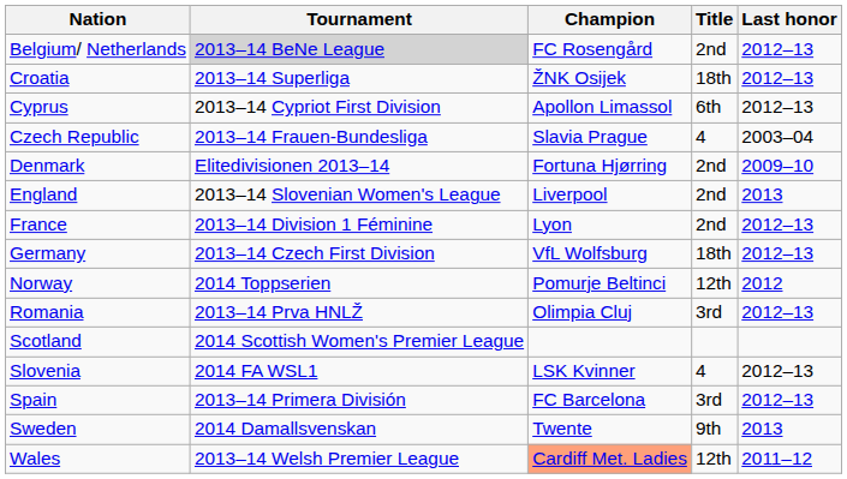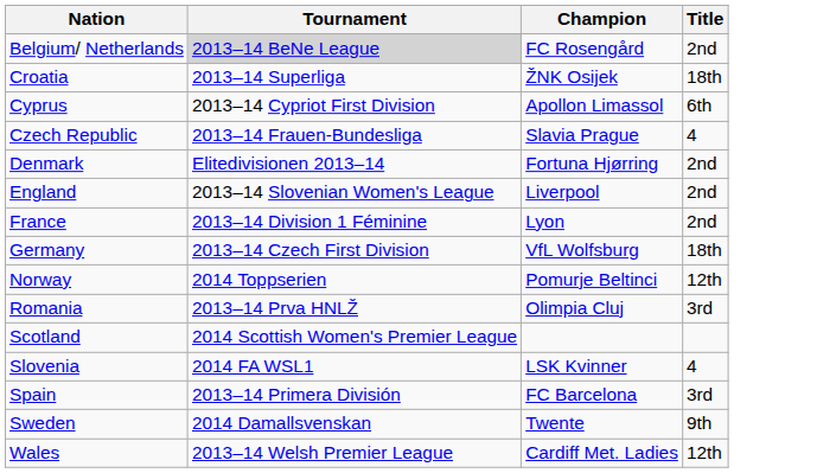 <table class="wikitable sortable">
 <tr>
 <th>Nation</th>
 <th>Tournament</th>
 <th>Champion</th>
 <th data-sort-type="number">Title</th>
-<th>Last honor</th>
 </tr>
 <tr>
 <td> <a href='#'>Belgium</a>/ <a href='#'>Netherlands</a></td>
 <td style="background: lightgrey;"><a href='#'>2013–14 BeNe League</a></td>
 <td><a href='#'>FC Rosengård</a></td>
 <td>2nd</td>
-<td><a href='#'>2012–13</a></td>
 </tr>
 <tr>
 <td> <a href='#'>Croatia</a></td>
 <td><a href='#'>2013–14 Superliga</a></td>
 <td><a href='#'>ŽNK Osijek</a></td>
 <td>18th</td>
-<td><a href='#'>2012–13</a></td>
 </tr>
 <tr>
 <td> <a href='#'>Cyprus</a></td>
 <td>2013–14 <a href='#'>Cypriot First Division</a></td>
 <td><a href='#'>Apollon Limassol</a></td>
 <td>6th</td>
-<td>2012–13</td>
 </tr>
 <tr>
 <td> <a href='#'>Czech Republic</a></td>
 <td><a href='#'>2013–14 Frauen-Bundesliga</a></td>
 <td><a href='#'>Slavia Prague</a></td>
 <td>4</td>
-<td>2003–04</td>
 </tr>
 <tr>
 <td> <a href='#'>Denmark</a></td>
 <td><a href='#'>Elitedivisionen 2013–14</a></td>
 <td><a href='#'>Fortuna Hjørring</a></td>
 <td>2nd</td>
-<td><a href='#'>2009–10</a></td>
 </tr>
 <tr>
 <td> <a href='#'>England</a></td>
 <td>2013–14 <a href='#'>Slovenian Women's League</a></td>
 <td><a href='#'>Liverpool</a></td>
 <td>2nd</td>
-<td><a href='#'>2013</a></td>
 </tr>
 <tr>
 <td> <a href='#'>France</a></td>
 <td><a href='#'>2013–14 Division 1 Féminine</a></td>
 <td><a href='#'>Lyon</a></td>
 <td>2nd</td>
-<td><a href='#'>2012–13</a></td>
 </tr>
 <tr>
 <td> <a href='#'>Germany</a></td>
 <td><a href='#'>2013–14 Czech First Division</a></td>
 <td><a href='#'>VfL Wolfsburg</a></td>
 <td>18th</td>
-<td><a href='#'>2012–13</a></td>
 </tr>
 <tr>
 <td> <a href='#'>Norway</a></td>
 <td><a href='#'>2014 Toppserien</a></td>
 <td><a href='#'>Pomurje Beltinci</a></td>
 <td>12th</td>
-<td><a href='#'>2012</a></td>
 </tr>
 <tr>
 <td> <a href='#'>Romania</a></td>
 <td><a href='#'>2013–14 Prva HNLŽ</a></td>
 <td><a href='#'>Olimpia Cluj</a></td>
 <td>3rd</td>
-<td><a href='#'>2012–13</a></td>
 </tr>
 <tr>
 <td> <a href='#'>Scotland</a></td>
 <td><a href='#'>2014 Scottish Women's Premier League</a></td>
-<td></td>
 <td></td>
 <td></td>
 </tr>
 <tr>
 <td> <a href='#'>Slovenia</a></td>
 <td><a href='#'>2014 FA WSL1</a></td>
 <td><a href='#'>LSK Kvinner</a></td>
 <td>4</td>
-<td>2012–13</td>
 </tr>
 <tr>
 <td> <a href='#'>Spain</a></td>
 <td><a href='#'>2013–14 Primera División</a></td>
 <td><a href='#'>FC Barcelona</a></td>
 <td>3rd</td>
-<td><a href='#'>2012–13</a></td>
 </tr>
 <tr>
 <td> <a href='#'>Sweden</a></td>
 <td><a href='#'>2014 Damallsvenskan</a></td>
 <td><a href='#'>Twente</a></td>
 <td>9th</td>
-<td><a href='#'>2013</a></td>
 </tr>
 <tr>
 <td> <a href='#'>Wales</a></td>
 <td><a href='#'>2013–14 Welsh Premier League</a></td>
-<td style="background: lightsalmon;"><a href='#'>Cardiff Met. Ladies</a></td>
+<td><a href='#'>Cardiff Met. Ladies</a></td>
 <td>12th</td>
-<td><a href='#'>2011–12</a></td>
 </tr>
 </table>
